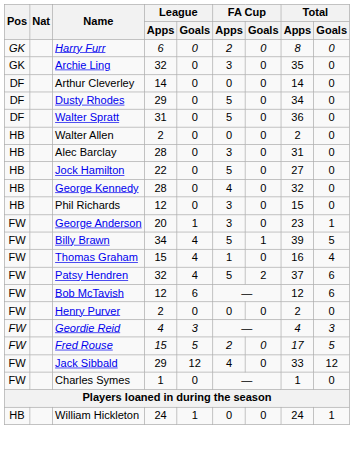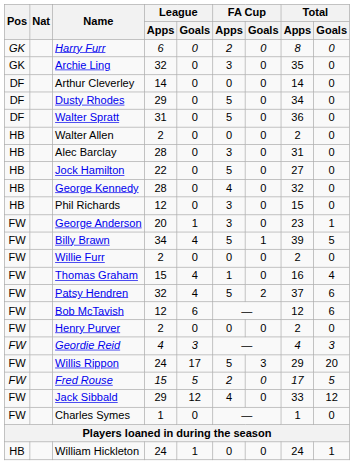 <table class="wikitable" style="text-align:center">
 <tr>
 <th rowspan="2">Pos</th>
 <th rowspan="2">Nat</th>
 <th rowspan="2">Name</th>
 <th colspan="2" style="width:85px;">League</th>
 <th colspan="2" style="width:85px;">FA Cup</th>
 <th colspan="2" style="width:85px;">Total</th>
 </tr>
 <tr>
 <th>Apps</th>
 <th>Goals</th>
 <th>Apps</th>
 <th>Goals</th>
 <th>Apps</th>
 <th>Goals</th>
 </tr>
 <tr>
 <td><em>GK</em></td>
 <td><em></em></td>
 <td style="text-align:left;"><em><a href='#'>Harry Furr</a></em></td>
 <td><em>6</em></td>
 <td><em>0</em></td>
 <td><em>2</em></td>
 <td><em>0</em></td>
 <td><em>8</em></td>
 <td><em>0</em></td>
 </tr>
 <tr>
 <td>GK</td>
 <td></td>
 <td style="text-align:left;"><a href='#'>Archie Ling</a></td>
 <td>32</td>
 <td>0</td>
 <td>3</td>
 <td>0</td>
 <td>35</td>
 <td>0</td>
 </tr>
 <tr>
 <td>DF</td>
 <td></td>
 <td style="text-align:left;">Arthur Cleverley</td>
 <td>14</td>
 <td>0</td>
 <td>0</td>
 <td>0</td>
 <td>14</td>
 <td>0</td>
 </tr>
 <tr>
 <td>DF</td>
 <td></td>
 <td style="text-align:left;"><a href='#'>Dusty Rhodes</a></td>
 <td>29</td>
 <td>0</td>
 <td>5</td>
 <td>0</td>
 <td>34</td>
 <td>0</td>
 </tr>
 <tr>
 <td>DF</td>
 <td></td>
 <td style="text-align:left;"><a href='#'>Walter Spratt</a></td>
 <td>31</td>
 <td>0</td>
 <td>5</td>
 <td>0</td>
 <td>36</td>
 <td>0</td>
 </tr>
 <tr>
 <td>HB</td>
 <td></td>
 <td style="text-align:left;">Walter Allen</td>
 <td>2</td>
 <td>0</td>
 <td>0</td>
 <td>0</td>
 <td>2</td>
 <td>0</td>
 </tr>
 <tr>
 <td>HB</td>
 <td></td>
 <td style="text-align:left;">Alec Barclay</td>
 <td>28</td>
 <td>0</td>
 <td>3</td>
 <td>0</td>
 <td>31</td>
 <td>0</td>
 </tr>
 <tr>
 <td>HB</td>
 <td></td>
 <td style="text-align:left;"><a href='#'>Jock Hamilton</a></td>
 <td>22</td>
 <td>0</td>
 <td>5</td>
 <td>0</td>
 <td>27</td>
 <td>0</td>
 </tr>
 <tr>
 <td>HB</td>
 <td></td>
 <td style="text-align:left;"><a href='#'>George Kennedy</a></td>
 <td>28</td>
 <td>0</td>
 <td>4</td>
 <td>0</td>
 <td>32</td>
 <td>0</td>
 </tr>
 <tr>
 <td>HB</td>
 <td></td>
 <td style="text-align:left;">Phil Richards</td>
 <td>12</td>
 <td>0</td>
 <td>3</td>
 <td>0</td>
 <td>15</td>
 <td>0</td>
 </tr>
 <tr>
 <td>FW</td>
 <td></td>
 <td style="text-align:left;"><a href='#'>George Anderson</a></td>
 <td>20</td>
 <td>1</td>
 <td>3</td>
 <td>0</td>
 <td>23</td>
 <td>1</td>
 </tr>
 <tr>
 <td>FW</td>
 <td></td>
 <td style="text-align:left;"><a href='#'>Billy Brawn</a></td>
 <td>34</td>
 <td>4</td>
 <td>5</td>
 <td>1</td>
 <td>39</td>
 <td>5</td>
 </tr>
 <tr>
 <td>FW</td>
 <td></td>
+<td style="text-align:left;"><a href='#'>Willie Furr</a></td>
+<td>2</td>
+<td>0</td>
+<td>0</td>
+<td>0</td>
+<td>2</td>
+<td>0</td>
+</tr>
+<tr>
+<td>FW</td>
+<td></td>
 <td style="text-align:left;"><a href='#'>Thomas Graham</a></td>
 <td>15</td>
 <td>4</td>
 <td>1</td>
 <td>0</td>
 <td>16</td>
 <td>4</td>
 </tr>
 <tr>
 <td>FW</td>
 <td></td>
 <td style="text-align:left;"><a href='#'>Patsy Hendren</a></td>
 <td>32</td>
 <td>4</td>
 <td>5</td>
 <td>2</td>
 <td>37</td>
 <td>6</td>
 </tr>
 <tr>
 <td>FW</td>
 <td></td>
 <td style="text-align:left;"><a href='#'>Bob McTavish</a></td>
 <td>12</td>
 <td>6</td>
 <td colspan="2">—</td>
 <td>12</td>
 <td>6</td>
 </tr>
 <tr>
 <td>FW</td>
 <td></td>
 <td style="text-align:left;"><a href='#'>Henry Purver</a></td>
 <td>2</td>
 <td>0</td>
 <td>0</td>
 <td>0</td>
 <td>2</td>
 <td>0</td>
 </tr>
 <tr>
 <td><em>FW</em></td>
 <td><em></em></td>
 <td style="text-align:left;"><em><a href='#'>Geordie Reid</a></em></td>
 <td><em>4</em></td>
 <td><em>3</em></td>
 <td colspan="2">—</td>
 <td><em>4</em></td>
 <td><em>3</em></td>
 </tr>
 <tr>
+<td>FW</td>
+<td></td>
+<td style="text-align:left;"><a href='#'>Willis Rippon</a></td>
+<td>24</td>
+<td>17</td>
+<td>5</td>
+<td>3</td>
+<td>29</td>
+<td>20</td>
+</tr>
+<tr>
 <td><em>FW</em></td>
 <td><em></em></td>
 <td style="text-align:left;"><a href='#'><em>Fred Rouse</em></a></td>
 <td><em>15</em></td>
 <td><em>5</em></td>
 <td><em>2</em></td>
 <td><em>0</em></td>
 <td><em>17</em></td>
 <td><em>5</em></td>
 </tr>
 <tr>
 <td>FW</td>
 <td></td>
 <td style="text-align:left;"><a href='#'>Jack Sibbald</a></td>
 <td>29</td>
 <td>12</td>
 <td>4</td>
 <td>0</td>
 <td>33</td>
 <td>12</td>
 </tr>
 <tr>
 <td>FW</td>
 <td></td>
 <td style="text-align:left;">Charles Symes</td>
 <td>1</td>
 <td>0</td>
 <td colspan="2">—</td>
 <td>1</td>
 <td>0</td>
 </tr>
 <tr>
 <th colspan="9">Players loaned in during the season</th>
 </tr>
 <tr>
 <td>HB</td>
 <td></td>
 <td style="text-align:left;">William Hickleton</td>
 <td>24</td>
 <td>1</td>
 <td>0</td>
 <td>0</td>
 <td>24</td>
 <td>1</td>
 </tr>
 </table>
